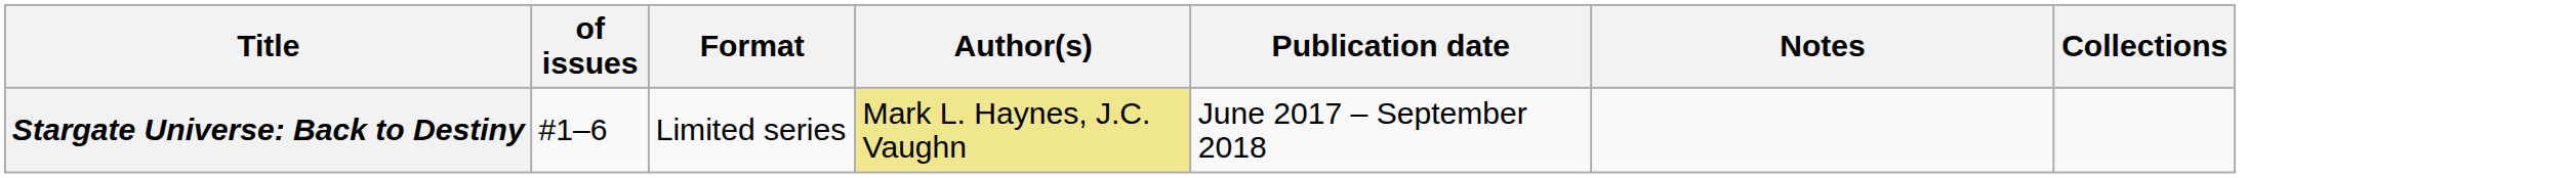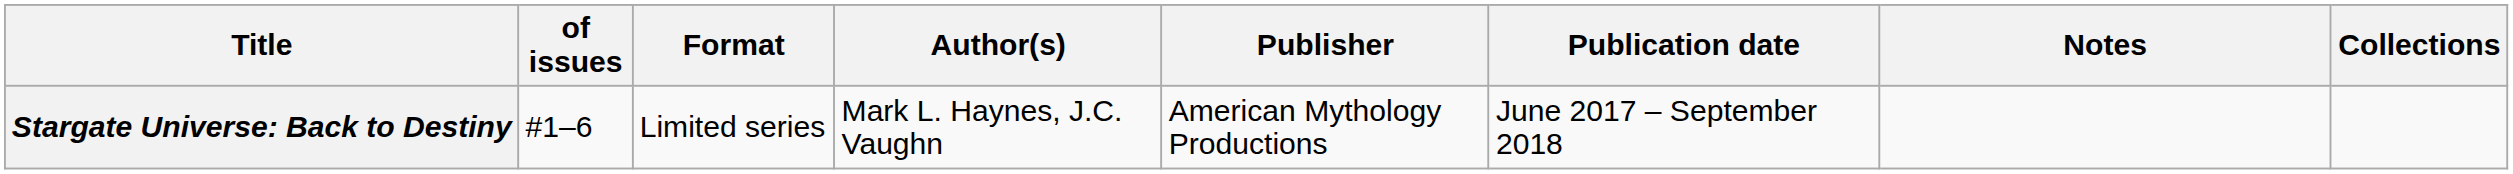 <table class="wikitable">
 <tr>
 <th>Title</th>
 <th style="width:40pt"> of issues</th>
 <th style="width:75pt">Format</th>
 <th style="width:125pt">Author(s)</th>
+<th style="width:125pt">Publisher</th>
 <th style="width:150pt">Publication date</th>
 <th style="width:175pt">Notes</th>
 <th>Collections</th>
 </tr>
 <tr>
 <th><em>Stargate Universe: Back to Destiny</em></th>
 <td>#1–6</td>
 <td>Limited series</td>
-<td style="background: khaki;">Mark L. Haynes, J.C. Vaughn</td>
+<td>Mark L. Haynes, J.C. Vaughn</td>
+<td>American Mythology Productions</td>
 <td>June 2017 – September 2018</td>
 <td></td>
 <td></td>
 </tr>
 </table>
